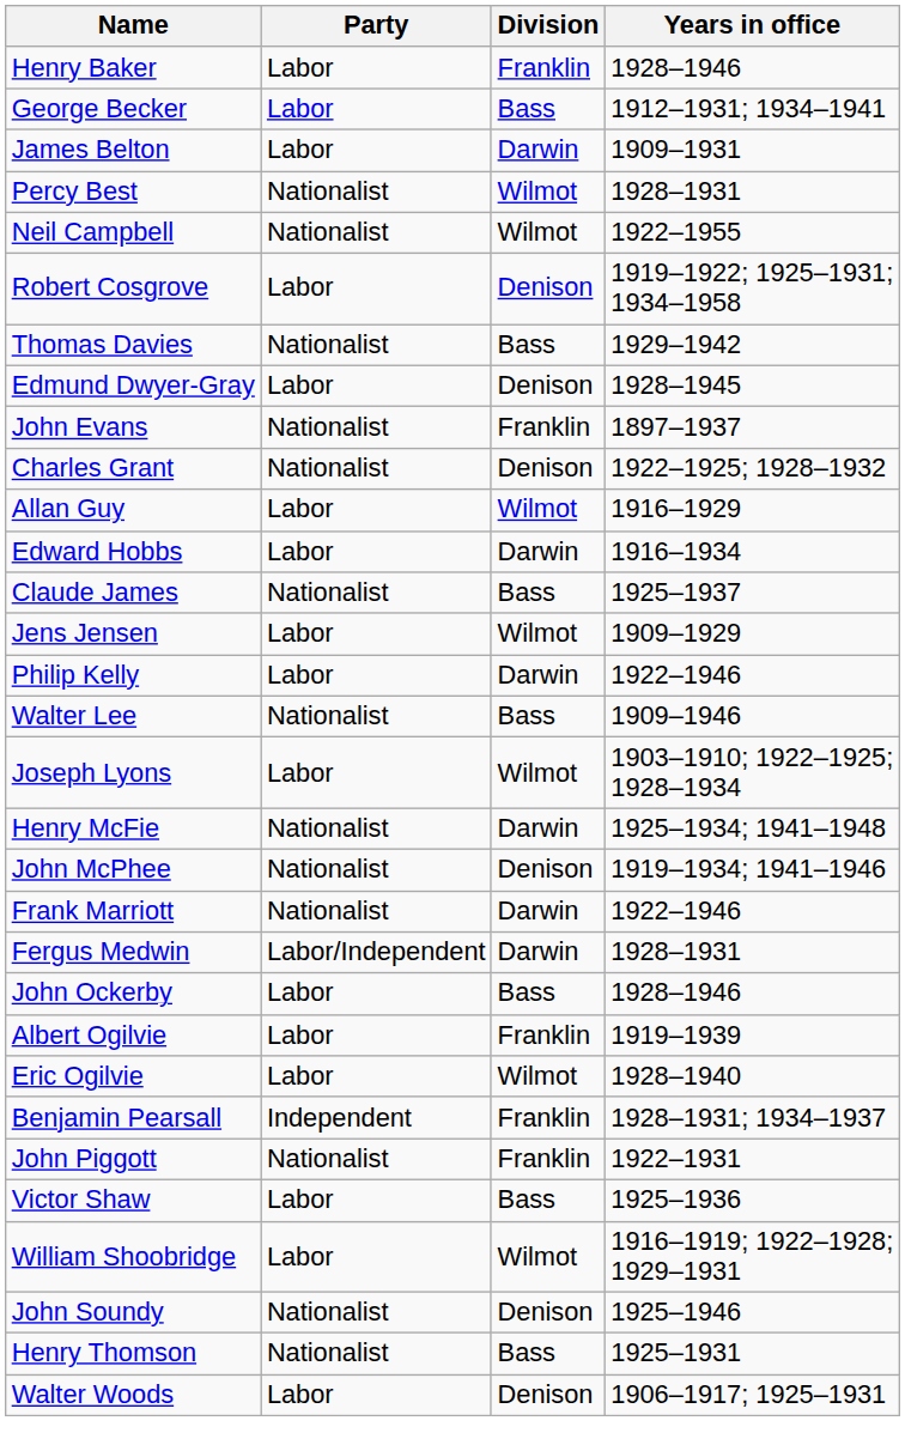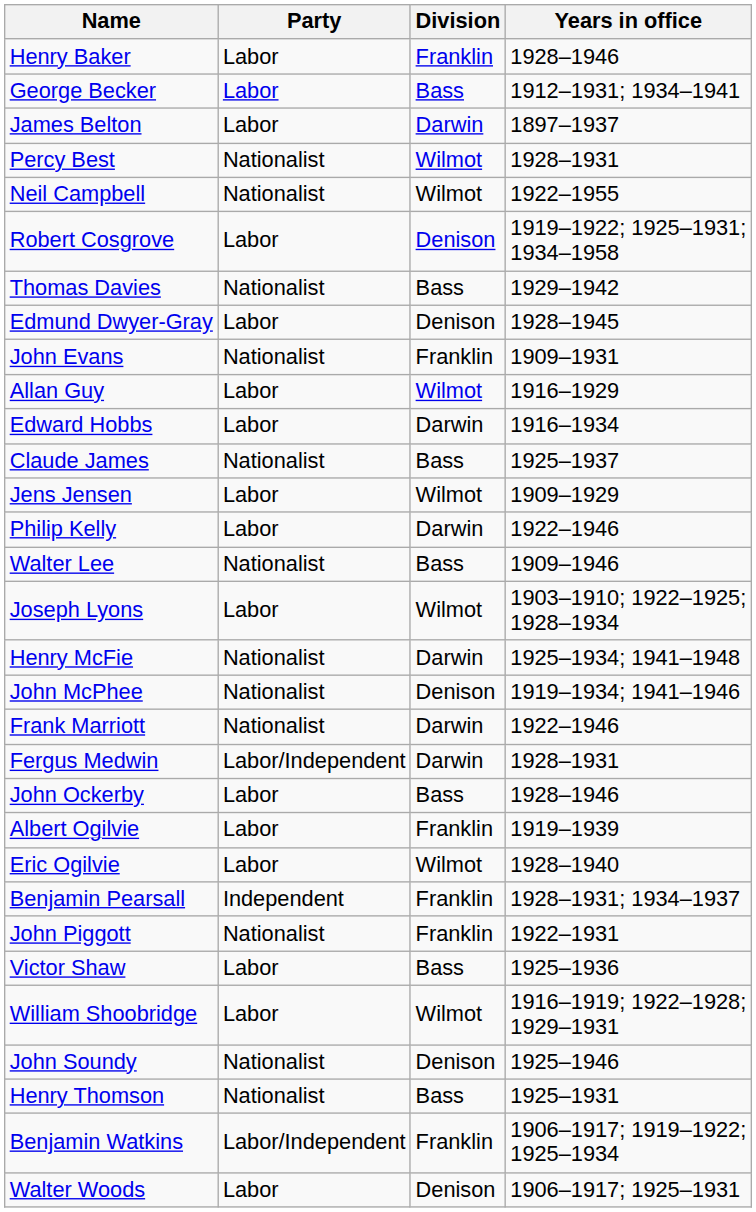 <table class="wikitable sortable">
 <tr>
 <th><strong>Name</strong></th>
 <th><strong>Party</strong></th>
 <th><strong>Division</strong></th>
 <th><strong>Years in office</strong></th>
 </tr>
 <tr>
 <td><a href='#'>Henry Baker</a></td>
 <td>Labor</td>
 <td><a href='#'>Franklin</a></td>
 <td>1928–1946</td>
 </tr>
 <tr>
 <td><a href='#'>George Becker</a></td>
 <td><a href='#'>Labor</a></td>
 <td><a href='#'>Bass</a></td>
 <td>1912–1931; 1934–1941</td>
 </tr>
 <tr>
 <td><a href='#'>James Belton</a></td>
 <td>Labor</td>
 <td><a href='#'>Darwin</a></td>
-<td>1909–1931</td>
+<td>1897–1937</td>
 </tr>
 <tr>
 <td><a href='#'>Percy Best</a></td>
 <td>Nationalist</td>
 <td><a href='#'>Wilmot</a></td>
 <td>1928–1931</td>
 </tr>
 <tr>
 <td><a href='#'>Neil Campbell</a></td>
 <td>Nationalist</td>
 <td>Wilmot</td>
 <td>1922–1955</td>
 </tr>
 <tr>
 <td><a href='#'>Robert Cosgrove</a></td>
 <td>Labor</td>
 <td><a href='#'>Denison</a></td>
 <td>1919–1922; 1925–1931;<br>1934–1958</td>
 </tr>
 <tr>
 <td><a href='#'>Thomas Davies</a></td>
 <td>Nationalist</td>
 <td>Bass</td>
 <td>1929–1942</td>
 </tr>
 <tr>
 <td><a href='#'>Edmund Dwyer-Gray</a></td>
 <td>Labor</td>
 <td>Denison</td>
 <td>1928–1945</td>
 </tr>
 <tr>
 <td><a href='#'>John Evans</a></td>
 <td>Nationalist</td>
 <td>Franklin</td>
-<td>1897–1937</td>
-</tr>
-<tr>
-<td><a href='#'>Charles Grant</a></td>
-<td>Nationalist</td>
-<td>Denison</td>
-<td>1922–1925; 1928–1932</td>
+<td>1909–1931</td>
 </tr>
 <tr>
 <td><a href='#'>Allan Guy</a></td>
 <td>Labor</td>
 <td><a href='#'>Wilmot</a></td>
 <td>1916–1929</td>
 </tr>
 <tr>
 <td><a href='#'>Edward Hobbs</a></td>
 <td>Labor</td>
 <td>Darwin</td>
 <td>1916–1934</td>
 </tr>
 <tr>
 <td><a href='#'>Claude James</a></td>
 <td>Nationalist</td>
 <td>Bass</td>
 <td>1925–1937</td>
 </tr>
 <tr>
 <td><a href='#'>Jens Jensen</a></td>
 <td>Labor</td>
 <td>Wilmot</td>
 <td>1909–1929</td>
 </tr>
 <tr>
 <td><a href='#'>Philip Kelly</a></td>
 <td>Labor</td>
 <td>Darwin</td>
 <td>1922–1946</td>
 </tr>
 <tr>
 <td><a href='#'>Walter Lee</a></td>
 <td>Nationalist</td>
 <td>Bass</td>
 <td>1909–1946</td>
 </tr>
 <tr>
 <td><a href='#'>Joseph Lyons</a></td>
 <td>Labor</td>
 <td>Wilmot</td>
 <td>1903–1910; 1922–1925;<br>1928–1934</td>
 </tr>
 <tr>
 <td><a href='#'>Henry McFie</a></td>
 <td>Nationalist</td>
 <td>Darwin</td>
 <td>1925–1934; 1941–1948</td>
 </tr>
 <tr>
 <td><a href='#'>John McPhee</a></td>
 <td>Nationalist</td>
 <td>Denison</td>
 <td>1919–1934; 1941–1946</td>
 </tr>
 <tr>
 <td><a href='#'>Frank Marriott</a></td>
 <td>Nationalist</td>
 <td>Darwin</td>
 <td>1922–1946</td>
 </tr>
 <tr>
 <td><a href='#'>Fergus Medwin</a></td>
 <td>Labor/Independent</td>
 <td>Darwin</td>
 <td>1928–1931</td>
 </tr>
 <tr>
 <td><a href='#'>John Ockerby</a></td>
 <td>Labor</td>
 <td>Bass</td>
 <td>1928–1946</td>
 </tr>
 <tr>
 <td><a href='#'>Albert Ogilvie</a></td>
 <td>Labor</td>
 <td>Franklin</td>
 <td>1919–1939</td>
 </tr>
 <tr>
 <td><a href='#'>Eric Ogilvie</a></td>
 <td>Labor</td>
 <td>Wilmot</td>
 <td>1928–1940</td>
 </tr>
 <tr>
 <td><a href='#'>Benjamin Pearsall</a></td>
 <td>Independent</td>
 <td>Franklin</td>
 <td>1928–1931; 1934–1937</td>
 </tr>
 <tr>
 <td><a href='#'>John Piggott</a></td>
 <td>Nationalist</td>
 <td>Franklin</td>
 <td>1922–1931</td>
 </tr>
 <tr>
 <td><a href='#'>Victor Shaw</a></td>
 <td>Labor</td>
 <td>Bass</td>
 <td>1925–1936</td>
 </tr>
 <tr>
 <td><a href='#'>William Shoobridge</a></td>
 <td>Labor</td>
 <td>Wilmot</td>
 <td>1916–1919; 1922–1928;<br>1929–1931</td>
 </tr>
 <tr>
 <td><a href='#'>John Soundy</a></td>
 <td>Nationalist</td>
 <td>Denison</td>
 <td>1925–1946</td>
 </tr>
 <tr>
 <td><a href='#'>Henry Thomson</a></td>
 <td>Nationalist</td>
 <td>Bass</td>
 <td>1925–1931</td>
 </tr>
 <tr>
+<td><a href='#'>Benjamin Watkins</a></td>
+<td>Labor/Independent</td>
+<td>Franklin</td>
+<td>1906–1917; 1919–1922;<br>1925–1934</td>
+</tr>
+<tr>
 <td><a href='#'>Walter Woods</a></td>
 <td>Labor</td>
 <td>Denison</td>
 <td>1906–1917; 1925–1931</td>
 </tr>
 </table>
